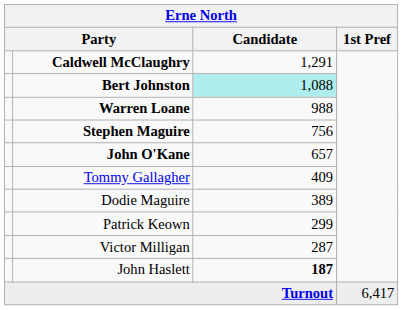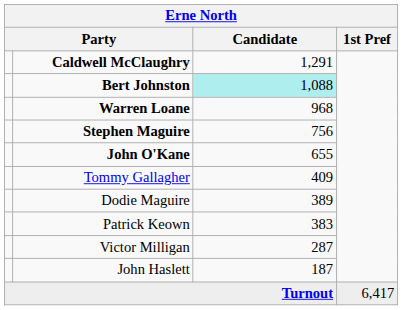 <table class="wikitable">
 <tr>
 <th colspan="4" align="center"><a href='#'>Erne North</a></th>
 </tr>
 <tr>
 <th colspan="2" align="center" width=200>Party</th>
 <th width=150>Candidate</th>
 <th width=60>1st Pref</th>
 </tr>
 <tr>
 <td></td>
 <td align="right"><strong>Caldwell McClaughry</strong></td>
 <td align="right">1,291</td>
 </tr>
 <tr>
 <td></td>
 <td align="right"><strong>Bert Johnston</strong></td>
 <td align="right" style="background: paleturquoise;">1,088</td>
 </tr>
 <tr>
 <td></td>
 <td align="right"><strong>Warren Loane</strong></td>
-<td align="right">988</td>
+<td align="right">968</td>
 </tr>
 <tr>
 <td></td>
 <td align="right"><strong>Stephen Maguire</strong></td>
 <td align="right">756</td>
 </tr>
 <tr>
 <td></td>
 <td align="right"><strong>John O'Kane</strong></td>
-<td align="right">657</td>
+<td align="right">655</td>
 </tr>
 <tr>
 <td></td>
 <td align="right"><a href='#'>Tommy Gallagher</a></td>
 <td align="right">409</td>
 </tr>
 <tr>
 <td></td>
 <td align="right">Dodie Maguire</td>
 <td align="right">389</td>
 </tr>
 <tr>
 <td></td>
 <td align="right">Patrick Keown</td>
-<td align="right">299</td>
+<td align="right">383</td>
 </tr>
 <tr>
 <td></td>
 <td align="right">Victor Milligan</td>
 <td align="right">287</td>
 </tr>
 <tr>
 <td></td>
 <td align="right">John Haslett</td>
-<td align="right"><strong>187</strong></td>
+<td align="right">187</td>
 </tr>
 <tr bgcolor="EEEEEE">
 <td colspan=3 align="right"><strong><a href='#'>Turnout</a></strong></td>
 <td align="right">6,417</td>
 </tr>
 </table>
